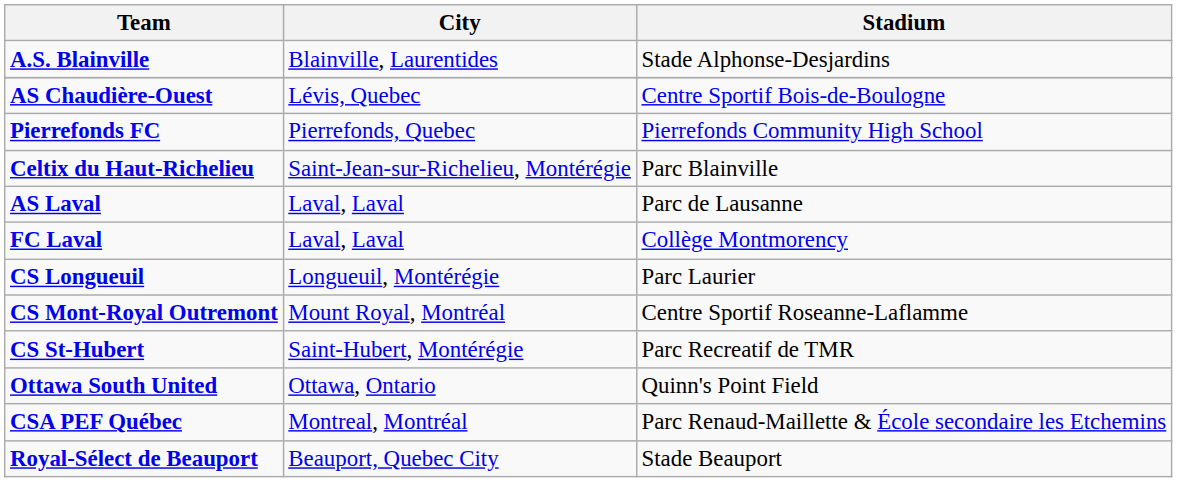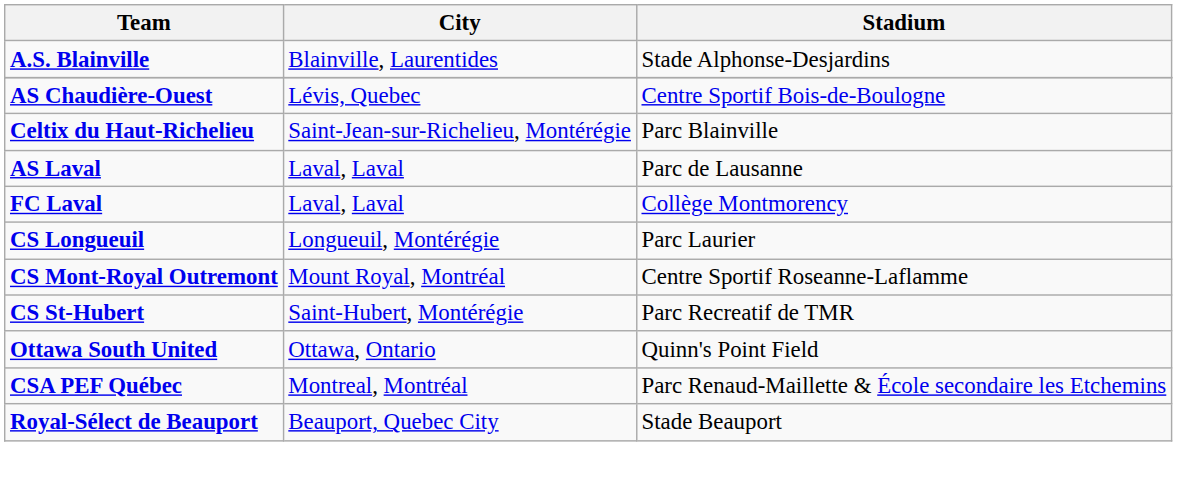 <table class="wikitable" style="text-align:left">
 <tr>
 <th>Team</th>
 <th>City</th>
 <th>Stadium</th>
 </tr>
 <tr>
 <td><strong><a href='#'>A.S. Blainville</a></strong></td>
 <td><a href='#'>Blainville</a>, <a href='#'>Laurentides</a></td>
 <td>Stade Alphonse-Desjardins</td>
 </tr>
 <tr>
 </tr>
 <tr>
 <td><strong><a href='#'>AS Chaudière-Ouest</a></strong></td>
 <td><a href='#'>Lévis, Quebec</a></td>
 <td><a href='#'>Centre Sportif Bois-de-Boulogne</a></td>
-</tr>
-<tr>
-<td><strong><a href='#'>Pierrefonds FC</a></strong></td>
-<td><a href='#'>Pierrefonds, Quebec</a></td>
-<td><a href='#'>Pierrefonds Community High School</a></td>
 </tr>
 <tr>
 <td><strong><a href='#'>Celtix du Haut-Richelieu</a></strong></td>
 <td><a href='#'>Saint-Jean-sur-Richelieu</a>, <a href='#'>Montérégie</a></td>
 <td>Parc Blainville</td>
 </tr>
 <tr>
 <td><strong><a href='#'>AS Laval</a></strong></td>
 <td><a href='#'>Laval</a>, <a href='#'>Laval</a></td>
 <td>Parc de Lausanne</td>
 </tr>
 <tr>
 <td><strong><a href='#'>FC Laval</a></strong></td>
 <td><a href='#'>Laval</a>, <a href='#'>Laval</a></td>
 <td><a href='#'>Collège Montmorency</a></td>
 </tr>
 <tr>
 <td><strong><a href='#'>CS Longueuil</a></strong></td>
 <td><a href='#'>Longueuil</a>, <a href='#'>Montérégie</a></td>
 <td>Parc Laurier</td>
 </tr>
 <tr>
 <td><strong><a href='#'>CS Mont-Royal Outremont</a></strong></td>
 <td><a href='#'>Mount Royal</a>, <a href='#'>Montréal</a></td>
 <td>Centre Sportif Roseanne-Laflamme</td>
 </tr>
 <tr>
 <td><strong><a href='#'>CS St-Hubert</a></strong></td>
 <td><a href='#'>Saint-Hubert</a>,  <a href='#'>Montérégie</a></td>
 <td>Parc Recreatif de TMR</td>
 </tr>
 <tr>
 <td><strong><a href='#'>Ottawa South United</a></strong></td>
 <td><a href='#'>Ottawa</a>, <a href='#'>Ontario</a></td>
 <td>Quinn's Point Field</td>
 </tr>
 <tr>
 <td><strong><a href='#'>CSA PEF Québec</a></strong></td>
 <td><a href='#'>Montreal</a>, <a href='#'>Montréal</a></td>
 <td>Parc Renaud-Maillette & <a href='#'>École secondaire les Etchemins</a></td>
 </tr>
 <tr>
 <td><strong><a href='#'>Royal-Sélect de Beauport</a></strong></td>
 <td><a href='#'>Beauport, Quebec City</a></td>
 <td>Stade Beauport</td>
 </tr>
 </table>
